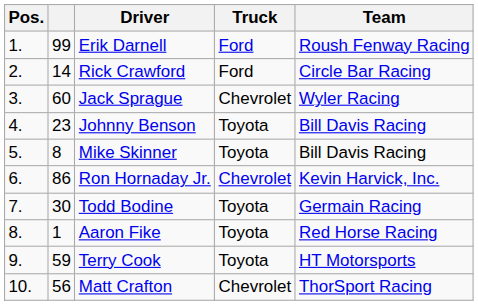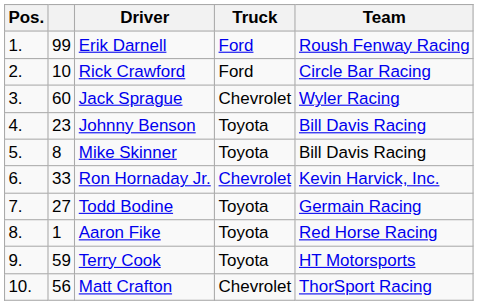 <table class="wikitable">
 <tr>
 <th>Pos.</th>
 <th></th>
 <th>Driver</th>
 <th>Truck</th>
 <th>Team</th>
 </tr>
 <tr>
 <td>1.</td>
 <td>99</td>
 <td><a href='#'>Erik Darnell</a></td>
 <td><a href='#'>Ford</a></td>
 <td><a href='#'>Roush Fenway Racing</a></td>
 </tr>
 <tr>
 <td>2.</td>
-<td>14</td>
+<td>10</td>
 <td><a href='#'>Rick Crawford</a></td>
 <td>Ford</td>
 <td><a href='#'>Circle Bar Racing</a></td>
 </tr>
 <tr>
 <td>3.</td>
 <td>60</td>
 <td><a href='#'>Jack Sprague</a></td>
 <td>Chevrolet</td>
 <td><a href='#'>Wyler Racing</a></td>
 </tr>
 <tr>
 <td>4.</td>
 <td>23</td>
 <td><a href='#'>Johnny Benson</a></td>
 <td>Toyota</td>
 <td><a href='#'>Bill Davis Racing</a></td>
 </tr>
 <tr>
 <td>5.</td>
 <td>8</td>
 <td><a href='#'>Mike Skinner</a></td>
 <td>Toyota</td>
 <td>Bill Davis Racing</td>
 </tr>
 <tr>
 <td>6.</td>
-<td>86</td>
+<td>33</td>
 <td><a href='#'>Ron Hornaday Jr.</a></td>
 <td><a href='#'>Chevrolet</a></td>
 <td><a href='#'>Kevin Harvick, Inc.</a></td>
 </tr>
 <tr>
 <td>7.</td>
-<td>30</td>
+<td>27</td>
 <td><a href='#'>Todd Bodine</a></td>
 <td>Toyota</td>
 <td><a href='#'>Germain Racing</a></td>
 </tr>
 <tr>
 <td>8.</td>
 <td>1</td>
 <td><a href='#'>Aaron Fike</a></td>
 <td>Toyota</td>
 <td><a href='#'>Red Horse Racing</a></td>
 </tr>
 <tr>
 <td>9.</td>
 <td>59</td>
 <td><a href='#'>Terry Cook</a></td>
 <td>Toyota</td>
 <td><a href='#'>HT Motorsports</a></td>
 </tr>
 <tr>
 <td>10.</td>
 <td>56</td>
 <td><a href='#'>Matt Crafton</a></td>
 <td>Chevrolet</td>
 <td><a href='#'>ThorSport Racing</a></td>
 </tr>
 </table>
